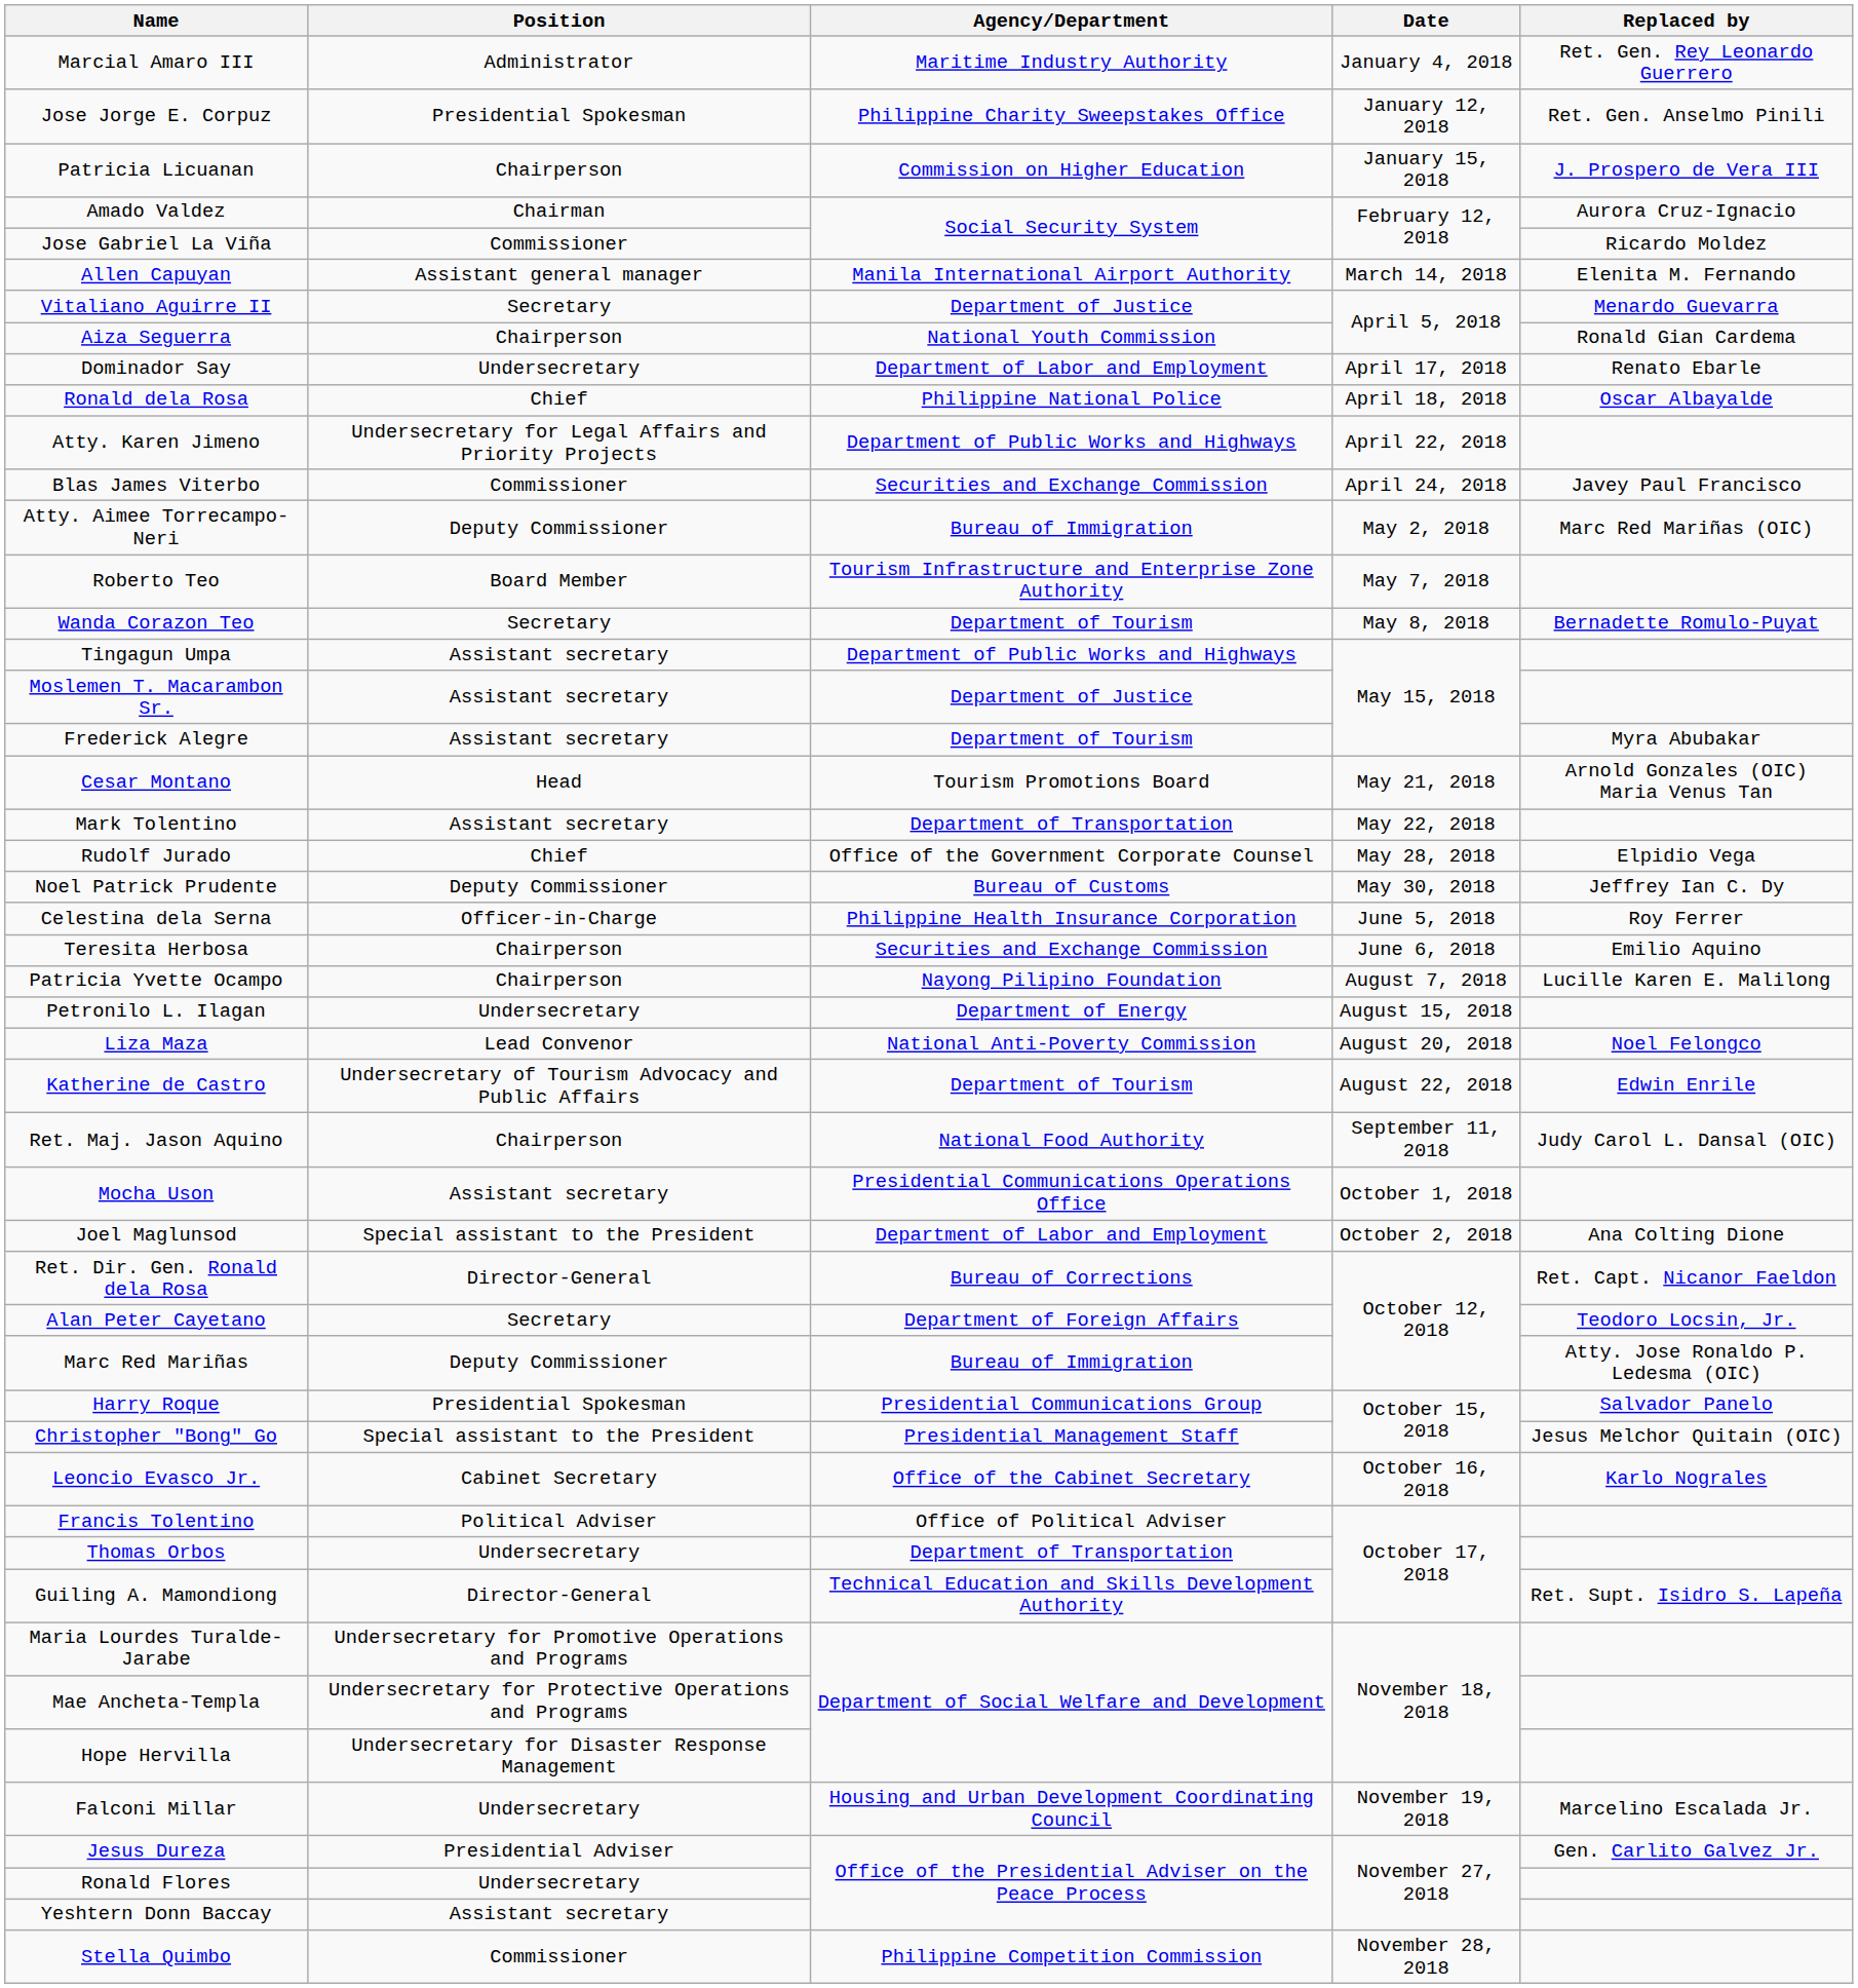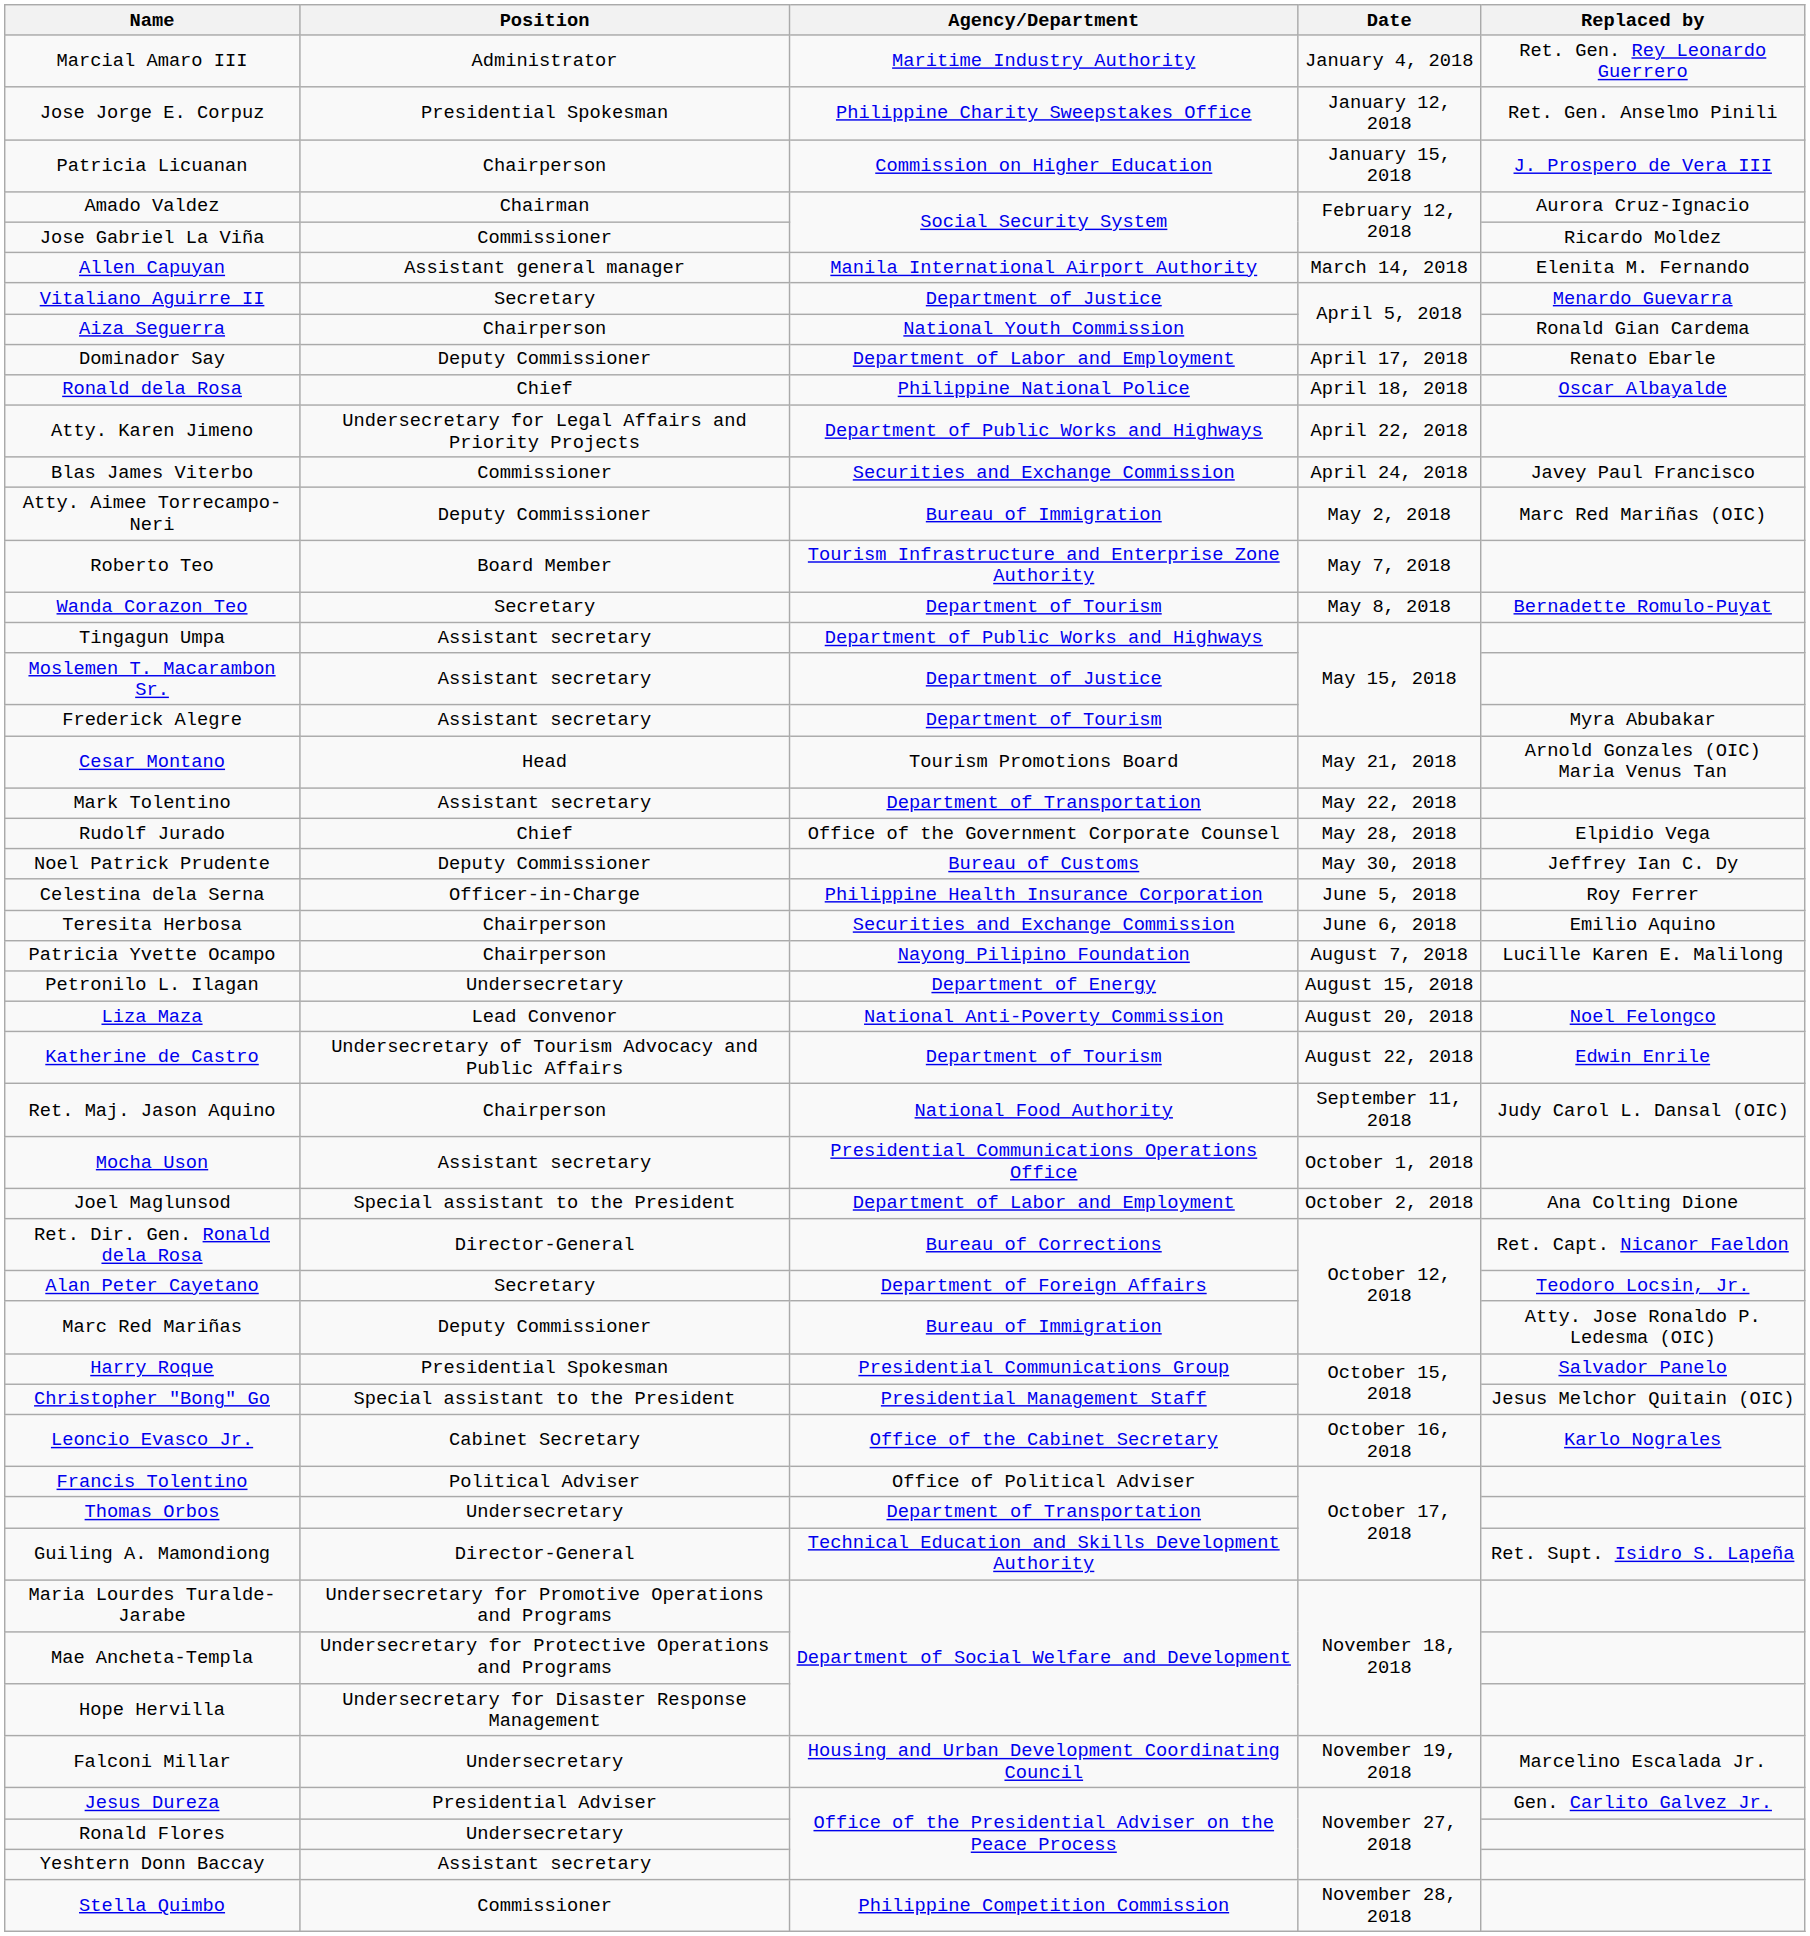 <table class="wikitable sortable" style="text-align:center;">
 <tr>
 <th scope="col">Name</th>
 <th scope="col">Position</th>
 <th scope="col">Agency/Department</th>
 <th scope="col">Date</th>
 <th scope="col">Replaced by</th>
 </tr>
 <tr>
 <td>Marcial Amaro III</td>
 <td>Administrator</td>
 <td><a href='#'>Maritime Industry Authority</a></td>
 <td>January 4, 2018</td>
 <td>Ret. Gen. <a href='#'>Rey Leonardo Guerrero</a></td>
 </tr>
 <tr>
 <td>Jose Jorge E. Corpuz</td>
 <td>Presidential Spokesman</td>
 <td><a href='#'>Philippine Charity Sweepstakes Office</a></td>
 <td>January 12, 2018</td>
 <td>Ret. Gen. Anselmo Pinili</td>
 </tr>
 <tr>
 <td>Patricia Licuanan</td>
 <td>Chairperson</td>
 <td><a href='#'>Commission on Higher Education</a></td>
 <td>January 15, 2018</td>
 <td><a href='#'>J. Prospero de Vera III</a></td>
 </tr>
 <tr>
 <td>Amado Valdez</td>
 <td>Chairman</td>
 <td rowspan="2"><a href='#'>Social Security System</a></td>
 <td rowspan="2">February 12, 2018</td>
 <td>Aurora Cruz-Ignacio</td>
 </tr>
 <tr>
 <td>Jose Gabriel La Viña</td>
 <td>Commissioner</td>
 <td>Ricardo Moldez</td>
 </tr>
 <tr>
 <td><a href='#'>Allen Capuyan</a></td>
 <td>Assistant general manager</td>
 <td><a href='#'>Manila International Airport Authority</a></td>
 <td>March 14, 2018</td>
 <td>Elenita M. Fernando</td>
 </tr>
 <tr>
 <td><a href='#'>Vitaliano Aguirre II</a></td>
 <td>Secretary</td>
 <td><a href='#'>Department of Justice</a></td>
 <td rowspan="2">April 5, 2018</td>
 <td><a href='#'>Menardo Guevarra</a></td>
 </tr>
 <tr>
 <td><a href='#'>Aiza Seguerra</a></td>
 <td>Chairperson</td>
 <td><a href='#'>National Youth Commission</a></td>
 <td>Ronald Gian Cardema</td>
 </tr>
 <tr>
 <td>Dominador Say</td>
-<td>Undersecretary</td>
+<td>Deputy Commissioner</td>
 <td><a href='#'>Department of Labor and Employment</a></td>
 <td>April 17, 2018</td>
 <td>Renato Ebarle</td>
 </tr>
 <tr>
 <td><a href='#'>Ronald dela Rosa</a></td>
 <td>Chief</td>
 <td><a href='#'>Philippine National Police</a></td>
 <td>April 18, 2018</td>
 <td><a href='#'>Oscar Albayalde</a></td>
 </tr>
 <tr>
 <td>Atty. Karen Jimeno</td>
 <td>Undersecretary for Legal Affairs and Priority Projects</td>
 <td><a href='#'>Department of Public Works and Highways</a></td>
 <td>April 22, 2018</td>
 <td></td>
 </tr>
 <tr>
 <td>Blas James Viterbo</td>
 <td>Commissioner</td>
 <td><a href='#'>Securities and Exchange Commission</a></td>
 <td>April 24, 2018</td>
 <td>Javey Paul Francisco</td>
 </tr>
 <tr>
 <td>Atty. Aimee Torrecampo-Neri</td>
 <td>Deputy Commissioner</td>
 <td><a href='#'>Bureau of Immigration</a></td>
 <td>May 2, 2018</td>
 <td>Marc Red Mariñas (OIC)</td>
 </tr>
 <tr>
 <td>Roberto Teo</td>
 <td>Board Member</td>
 <td><a href='#'>Tourism Infrastructure and Enterprise Zone Authority</a></td>
 <td>May 7, 2018</td>
 <td></td>
 </tr>
 <tr>
 <td><a href='#'>Wanda Corazon Teo</a></td>
 <td>Secretary</td>
 <td><a href='#'>Department of Tourism</a></td>
 <td>May 8, 2018</td>
 <td><a href='#'>Bernadette Romulo-Puyat</a></td>
 </tr>
 <tr>
 <td>Tingagun Umpa </td>
 <td>Assistant secretary</td>
 <td><a href='#'>Department of Public Works and Highways</a></td>
 <td rowspan="3">May 15, 2018</td>
 <td></td>
 </tr>
 <tr>
 <td><a href='#'>Moslemen T. Macarambon Sr.</a></td>
 <td>Assistant secretary</td>
 <td><a href='#'>Department of Justice</a></td>
 <td></td>
 </tr>
 <tr>
 <td>Frederick Alegre</td>
 <td>Assistant secretary</td>
 <td><a href='#'>Department of Tourism</a></td>
 <td>Myra Abubakar</td>
 </tr>
 <tr>
 <td><a href='#'>Cesar Montano</a></td>
 <td>Head</td>
 <td>Tourism Promotions Board</td>
 <td>May 21, 2018</td>
 <td>Arnold Gonzales (OIC)<br> Maria Venus Tan</td>
 </tr>
 <tr>
 <td>Mark Tolentino</td>
 <td>Assistant secretary</td>
 <td><a href='#'>Department of Transportation</a></td>
 <td>May 22, 2018</td>
 <td></td>
 </tr>
 <tr>
 <td>Rudolf Jurado</td>
 <td>Chief</td>
 <td>Office of the Government Corporate Counsel</td>
 <td>May 28, 2018</td>
 <td>Elpidio Vega</td>
 </tr>
 <tr>
 <td>Noel Patrick Prudente</td>
 <td>Deputy Commissioner</td>
 <td><a href='#'>Bureau of Customs</a></td>
 <td>May 30, 2018</td>
 <td>Jeffrey Ian C. Dy</td>
 </tr>
 <tr>
 <td>Celestina dela Serna</td>
 <td>Officer-in-Charge</td>
 <td><a href='#'>Philippine Health Insurance Corporation</a></td>
 <td>June 5, 2018</td>
 <td>Roy Ferrer</td>
 </tr>
 <tr>
 <td>Teresita Herbosa</td>
 <td>Chairperson</td>
 <td><a href='#'>Securities and Exchange Commission</a></td>
 <td>June 6, 2018</td>
 <td>Emilio Aquino</td>
 </tr>
 <tr>
 <td>Patricia Yvette Ocampo</td>
 <td>Chairperson</td>
 <td><a href='#'>Nayong Pilipino Foundation</a></td>
 <td>August 7, 2018</td>
 <td>Lucille Karen E. Malilong</td>
 </tr>
 <tr>
 <td>Petronilo L. Ilagan</td>
 <td>Undersecretary</td>
 <td><a href='#'>Department of Energy</a></td>
 <td>August 15, 2018</td>
 <td></td>
 </tr>
 <tr>
 <td><a href='#'>Liza Maza</a></td>
 <td>Lead Convenor</td>
 <td><a href='#'>National Anti-Poverty Commission</a></td>
 <td>August 20, 2018</td>
 <td><a href='#'>Noel Felongco</a></td>
 </tr>
 <tr>
 <td><a href='#'>Katherine de Castro</a></td>
 <td>Undersecretary of Tourism Advocacy and Public Affairs</td>
 <td><a href='#'>Department of Tourism</a></td>
 <td>August 22, 2018</td>
 <td><a href='#'>Edwin Enrile</a></td>
 </tr>
 <tr>
 <td>Ret. Maj. Jason Aquino</td>
 <td>Chairperson</td>
 <td><a href='#'>National Food Authority</a></td>
 <td>September 11, 2018</td>
 <td>Judy Carol L. Dansal (OIC)</td>
 </tr>
 <tr>
 <td><a href='#'>Mocha Uson</a></td>
 <td>Assistant secretary</td>
 <td><a href='#'>Presidential Communications Operations Office</a></td>
 <td>October 1, 2018</td>
 <td></td>
 </tr>
 <tr>
 <td>Joel Maglunsod</td>
 <td>Special assistant to the President</td>
 <td><a href='#'>Department of Labor and Employment</a></td>
 <td>October 2, 2018</td>
 <td>Ana Colting Dione</td>
 </tr>
 <tr>
 <td>Ret. Dir. Gen. <a href='#'>Ronald dela Rosa</a></td>
 <td>Director-General</td>
 <td><a href='#'>Bureau of Corrections</a></td>
 <td rowspan="3">October 12, 2018</td>
 <td>Ret. Capt. <a href='#'>Nicanor Faeldon</a></td>
 </tr>
 <tr>
 <td><a href='#'>Alan Peter Cayetano</a></td>
 <td>Secretary</td>
 <td><a href='#'>Department of Foreign Affairs</a></td>
 <td><a href='#'>Teodoro Locsin, Jr.</a></td>
 </tr>
 <tr>
 <td>Marc Red Mariñas</td>
 <td>Deputy Commissioner</td>
 <td><a href='#'>Bureau of Immigration</a></td>
 <td>Atty. Jose Ronaldo P. Ledesma (OIC)</td>
 </tr>
 <tr>
 <td><a href='#'>Harry Roque</a></td>
 <td>Presidential Spokesman</td>
 <td><a href='#'>Presidential Communications Group</a></td>
 <td rowspan="2">October 15, 2018</td>
 <td><a href='#'>Salvador Panelo</a></td>
 </tr>
 <tr>
 <td><a href='#'>Christopher "Bong" Go</a></td>
 <td>Special assistant to the President</td>
 <td><a href='#'>Presidential Management Staff</a></td>
 <td>Jesus Melchor Quitain (OIC)</td>
 </tr>
 <tr>
 <td><a href='#'>Leoncio Evasco Jr.</a></td>
 <td>Cabinet Secretary</td>
 <td><a href='#'>Office of the Cabinet Secretary</a></td>
 <td>October 16, 2018</td>
 <td><a href='#'>Karlo Nograles</a></td>
 </tr>
 <tr>
 <td><a href='#'>Francis Tolentino</a></td>
 <td>Political Adviser</td>
 <td>Office of Political Adviser</td>
 <td rowspan="3">October 17, 2018</td>
 <td></td>
 </tr>
 <tr>
 <td><a href='#'>Thomas Orbos</a></td>
 <td>Undersecretary</td>
 <td><a href='#'>Department of Transportation</a></td>
 <td></td>
 </tr>
 <tr>
 <td>Guiling A. Mamondiong</td>
 <td>Director-General</td>
 <td><a href='#'>Technical Education and Skills Development Authority</a></td>
 <td>Ret. Supt. <a href='#'>Isidro S. Lapeña</a></td>
 </tr>
 <tr>
 <td>Maria Lourdes Turalde-Jarabe</td>
 <td>Undersecretary for Promotive Operations and Programs</td>
 <td rowspan="3"><a href='#'>Department of Social Welfare and Development</a></td>
 <td rowspan="3">November 18, 2018</td>
 <td></td>
 </tr>
 <tr>
 <td>Mae Ancheta-Templa</td>
 <td>Undersecretary for Protective Operations and Programs</td>
 <td></td>
 </tr>
 <tr>
 <td>Hope Hervilla</td>
 <td>Undersecretary for Disaster Response Management</td>
 <td></td>
 </tr>
 <tr>
 <td>Falconi Millar</td>
 <td>Undersecretary</td>
 <td><a href='#'>Housing and Urban Development Coordinating Council</a></td>
 <td>November 19, 2018</td>
 <td>Marcelino Escalada Jr.</td>
 </tr>
 <tr>
 <td><a href='#'>Jesus Dureza</a></td>
 <td>Presidential Adviser</td>
 <td rowspan="3"><a href='#'>Office of the Presidential Adviser on the Peace Process</a></td>
 <td rowspan="3">November 27, 2018</td>
 <td>Gen. <a href='#'>Carlito Galvez Jr.</a></td>
 </tr>
 <tr>
 <td>Ronald Flores</td>
 <td>Undersecretary</td>
 <td></td>
 </tr>
 <tr>
 <td>Yeshtern Donn Baccay</td>
 <td>Assistant secretary</td>
 <td></td>
 </tr>
 <tr>
 <td><a href='#'>Stella Quimbo</a></td>
 <td>Commissioner</td>
 <td><a href='#'>Philippine Competition Commission</a></td>
 <td>November 28, 2018</td>
 <td></td>
 </tr>
 <tr>
 </tr>
 </table>
